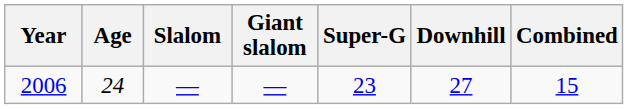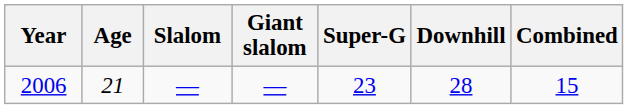 <table class=wikitable style="text-align:center">
 <tr>
 <th>  Year  </th>
 <th> Age </th>
 <th> Slalom </th>
 <th>Giant<br> slalom </th>
 <th>Super-G</th>
 <th>Downhill</th>
 <th>Combined</th>
 </tr>
 <tr>
 <td><a href='#'>2006</a></td>
-<td><em>24</em></td>
+<td><em>21</em></td>
 <td><a href='#'>—</a></td>
 <td><a href='#'>—</a></td>
 <td><a href='#'>23</a></td>
-<td><a href='#'>27</a></td>
+<td><a href='#'>28</a></td>
 <td><a href='#'>15</a></td>
 </tr>
 </table>
